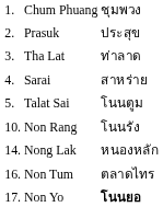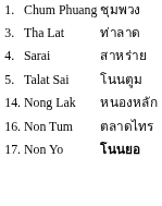 <table>
 <tr>
 <td>1.</td>
 <td>Chum Phuang</td>
 <td>ชุมพวง</td>
-<td></td>
-</tr>
-<tr>
-<td>2.</td>
-<td>Prasuk</td>
-<td>ประสุข</td>
 <td></td>
 </tr>
 <tr>
 <td>3.</td>
 <td>Tha Lat</td>
 <td>ท่าลาด</td>
 <td></td>
 </tr>
 <tr>
 <td>4.</td>
 <td>Sarai</td>
 <td>สาหร่าย</td>
 <td></td>
 </tr>
 <tr>
 <td>5.</td>
 <td>Talat Sai</td>
 <td>โนนตูม</td>
 <td></td>
 </tr>
 <tr>
-<td>10.</td>
-<td>Non Rang</td>
-<td>โนนรัง</td>
-<td></td>
-</tr>
-<tr>
 <td>14.</td>
 <td>Nong Lak</td>
 <td>หนองหลัก</td>
 <td></td>
 </tr>
 <tr>
 <td>16.</td>
 <td>Non Tum</td>
 <td>ตลาดไทร</td>
 <td></td>
 </tr>
 <tr>
 <td>17.</td>
 <td>Non Yo</td>
 <td><strong>โนนยอ</strong></td>
 <td></td>
 </tr>
 </table>
